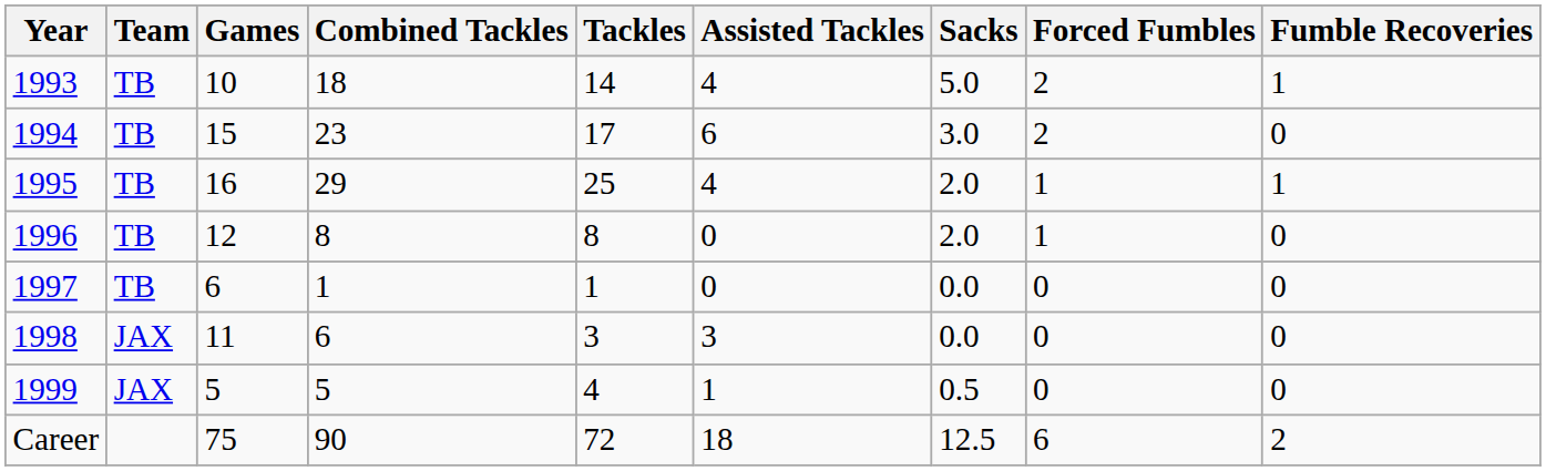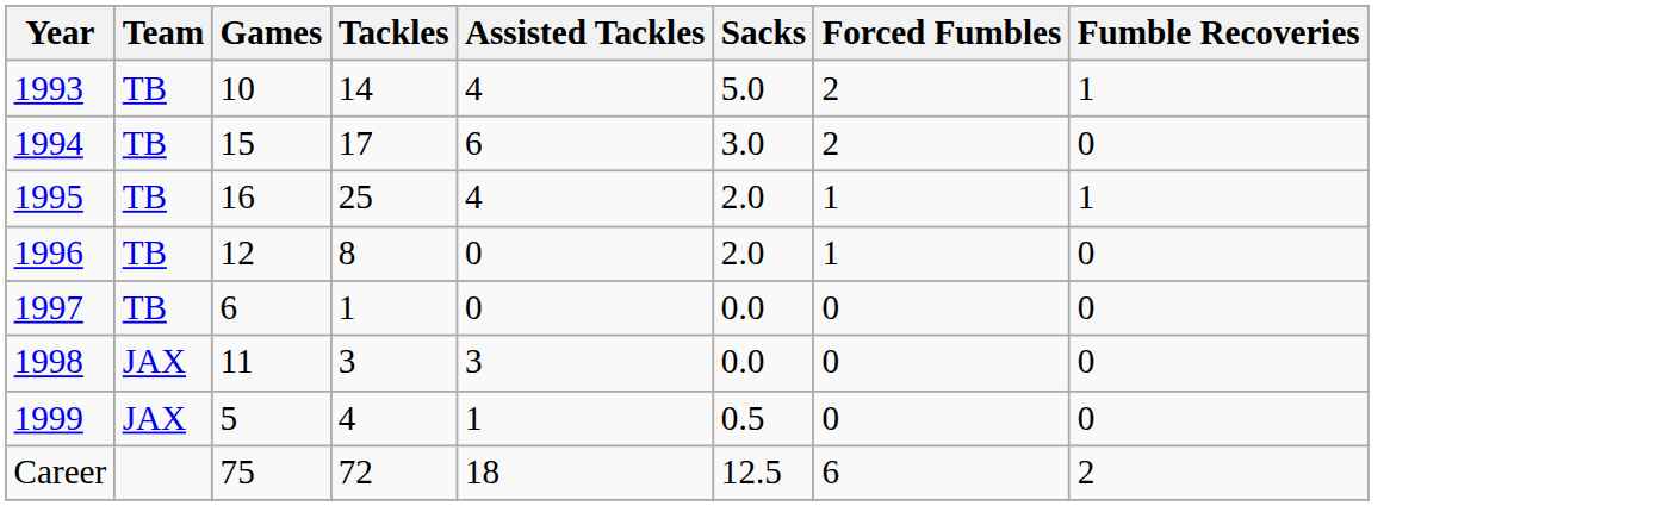 <table class="wikitable">
 <tr>
 <th>Year</th>
 <th>Team</th>
 <th>Games</th>
-<th>Combined Tackles</th>
 <th>Tackles</th>
 <th>Assisted Tackles</th>
 <th>Sacks</th>
 <th>Forced Fumbles</th>
 <th>Fumble Recoveries</th>
 </tr>
 <tr>
 <td><a href='#'>1993</a></td>
 <td><a href='#'>TB</a></td>
 <td>10</td>
-<td>18</td>
 <td>14</td>
 <td>4</td>
 <td>5.0</td>
 <td>2</td>
 <td>1</td>
 </tr>
 <tr>
 <td><a href='#'>1994</a></td>
 <td><a href='#'>TB</a></td>
 <td>15</td>
-<td>23</td>
 <td>17</td>
 <td>6</td>
 <td>3.0</td>
 <td>2</td>
 <td>0</td>
 </tr>
 <tr>
 <td><a href='#'>1995</a></td>
 <td><a href='#'>TB</a></td>
 <td>16</td>
-<td>29</td>
 <td>25</td>
 <td>4</td>
 <td>2.0</td>
 <td>1</td>
 <td>1</td>
 </tr>
 <tr>
 <td><a href='#'>1996</a></td>
 <td><a href='#'>TB</a></td>
 <td>12</td>
 <td>8</td>
-<td>8</td>
 <td>0</td>
 <td>2.0</td>
 <td>1</td>
 <td>0</td>
 </tr>
 <tr>
 <td><a href='#'>1997</a></td>
 <td><a href='#'>TB</a></td>
 <td>6</td>
 <td>1</td>
-<td>1</td>
 <td>0</td>
 <td>0.0</td>
 <td>0</td>
 <td>0</td>
 </tr>
 <tr>
 <td><a href='#'>1998</a></td>
 <td><a href='#'>JAX</a></td>
 <td>11</td>
-<td>6</td>
 <td>3</td>
 <td>3</td>
 <td>0.0</td>
 <td>0</td>
 <td>0</td>
 </tr>
 <tr>
 <td><a href='#'>1999</a></td>
 <td><a href='#'>JAX</a></td>
-<td>5</td>
 <td>5</td>
 <td>4</td>
 <td>1</td>
 <td>0.5</td>
 <td>0</td>
 <td>0</td>
 </tr>
 <tr>
 <td>Career</td>
 <td></td>
 <td>75</td>
-<td>90</td>
 <td>72</td>
 <td>18</td>
 <td>12.5</td>
 <td>6</td>
 <td>2</td>
 </tr>
 </table>
